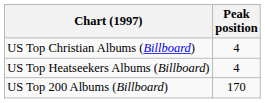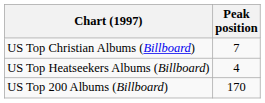 <table class="wikitable">
 <tr>
 <th>Chart (1997)</th>
 <th>Peak<br>position</th>
 </tr>
 <tr>
 <td>US Top Christian Albums (<em><a href='#'>Billboard</a></em>)</td>
-<td style="text-align:center;">4</td>
+<td style="text-align:center;">7</td>
 </tr>
 <tr>
 <td>US Top Heatseekers Albums (<em>Billboard</em>)</td>
 <td style="text-align:center;">4</td>
 </tr>
 <tr>
 <td>US Top 200 Albums (<em>Billboard</em>)</td>
 <td style="text-align:center;">170</td>
 </tr>
 </table>
